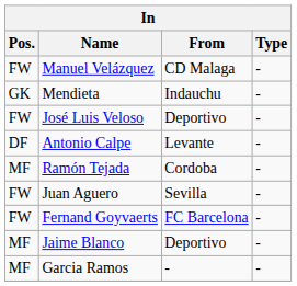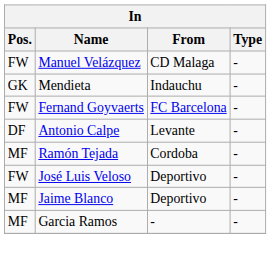 <table class="wikitable" style="font-size:90%;float:left; margin-right:1em;">
 <tr>
 <th colspan="4">In</th>
 </tr>
 <tr>
 <th>Pos.</th>
 <th>Name</th>
 <th>From</th>
 <th>Type</th>
 </tr>
 <tr>
 <td>FW</td>
 <td><a href='#'>Manuel Velázquez</a></td>
 <td>CD Malaga</td>
 <td>-</td>
 </tr>
 <tr>
 <td>GK</td>
 <td>Mendieta</td>
 <td>Indauchu</td>
 <td>-</td>
 </tr>
 <tr>
 <td>FW</td>
-<td><a href='#'>José Luis Veloso</a></td>
-<td>Deportivo</td>
+<td><a href='#'>Fernand Goyvaerts</a></td>
+<td><a href='#'>FC Barcelona</a></td>
 <td>-</td>
 </tr>
 <tr>
 <td>DF</td>
 <td><a href='#'>Antonio Calpe</a></td>
 <td>Levante</td>
 <td>-</td>
 </tr>
 <tr>
 <td>MF</td>
 <td><a href='#'>Ramón Tejada</a></td>
 <td>Cordoba</td>
 <td>-</td>
 </tr>
 <tr>
 <td>FW</td>
-<td>Juan Aguero</td>
-<td>Sevilla</td>
-<td>-</td>
-</tr>
-<tr>
-<td>FW</td>
-<td><a href='#'>Fernand Goyvaerts</a></td>
-<td><a href='#'>FC Barcelona</a></td>
+<td><a href='#'>José Luis Veloso</a></td>
+<td>Deportivo</td>
 <td>-</td>
 </tr>
 <tr>
 <td>MF</td>
 <td><a href='#'>Jaime Blanco</a></td>
 <td>Deportivo</td>
 <td>-</td>
 </tr>
 <tr>
 <td>MF</td>
 <td>Garcia Ramos</td>
 <td>-</td>
 <td>-</td>
 </tr>
 <tr>
 </tr>
 </table>
